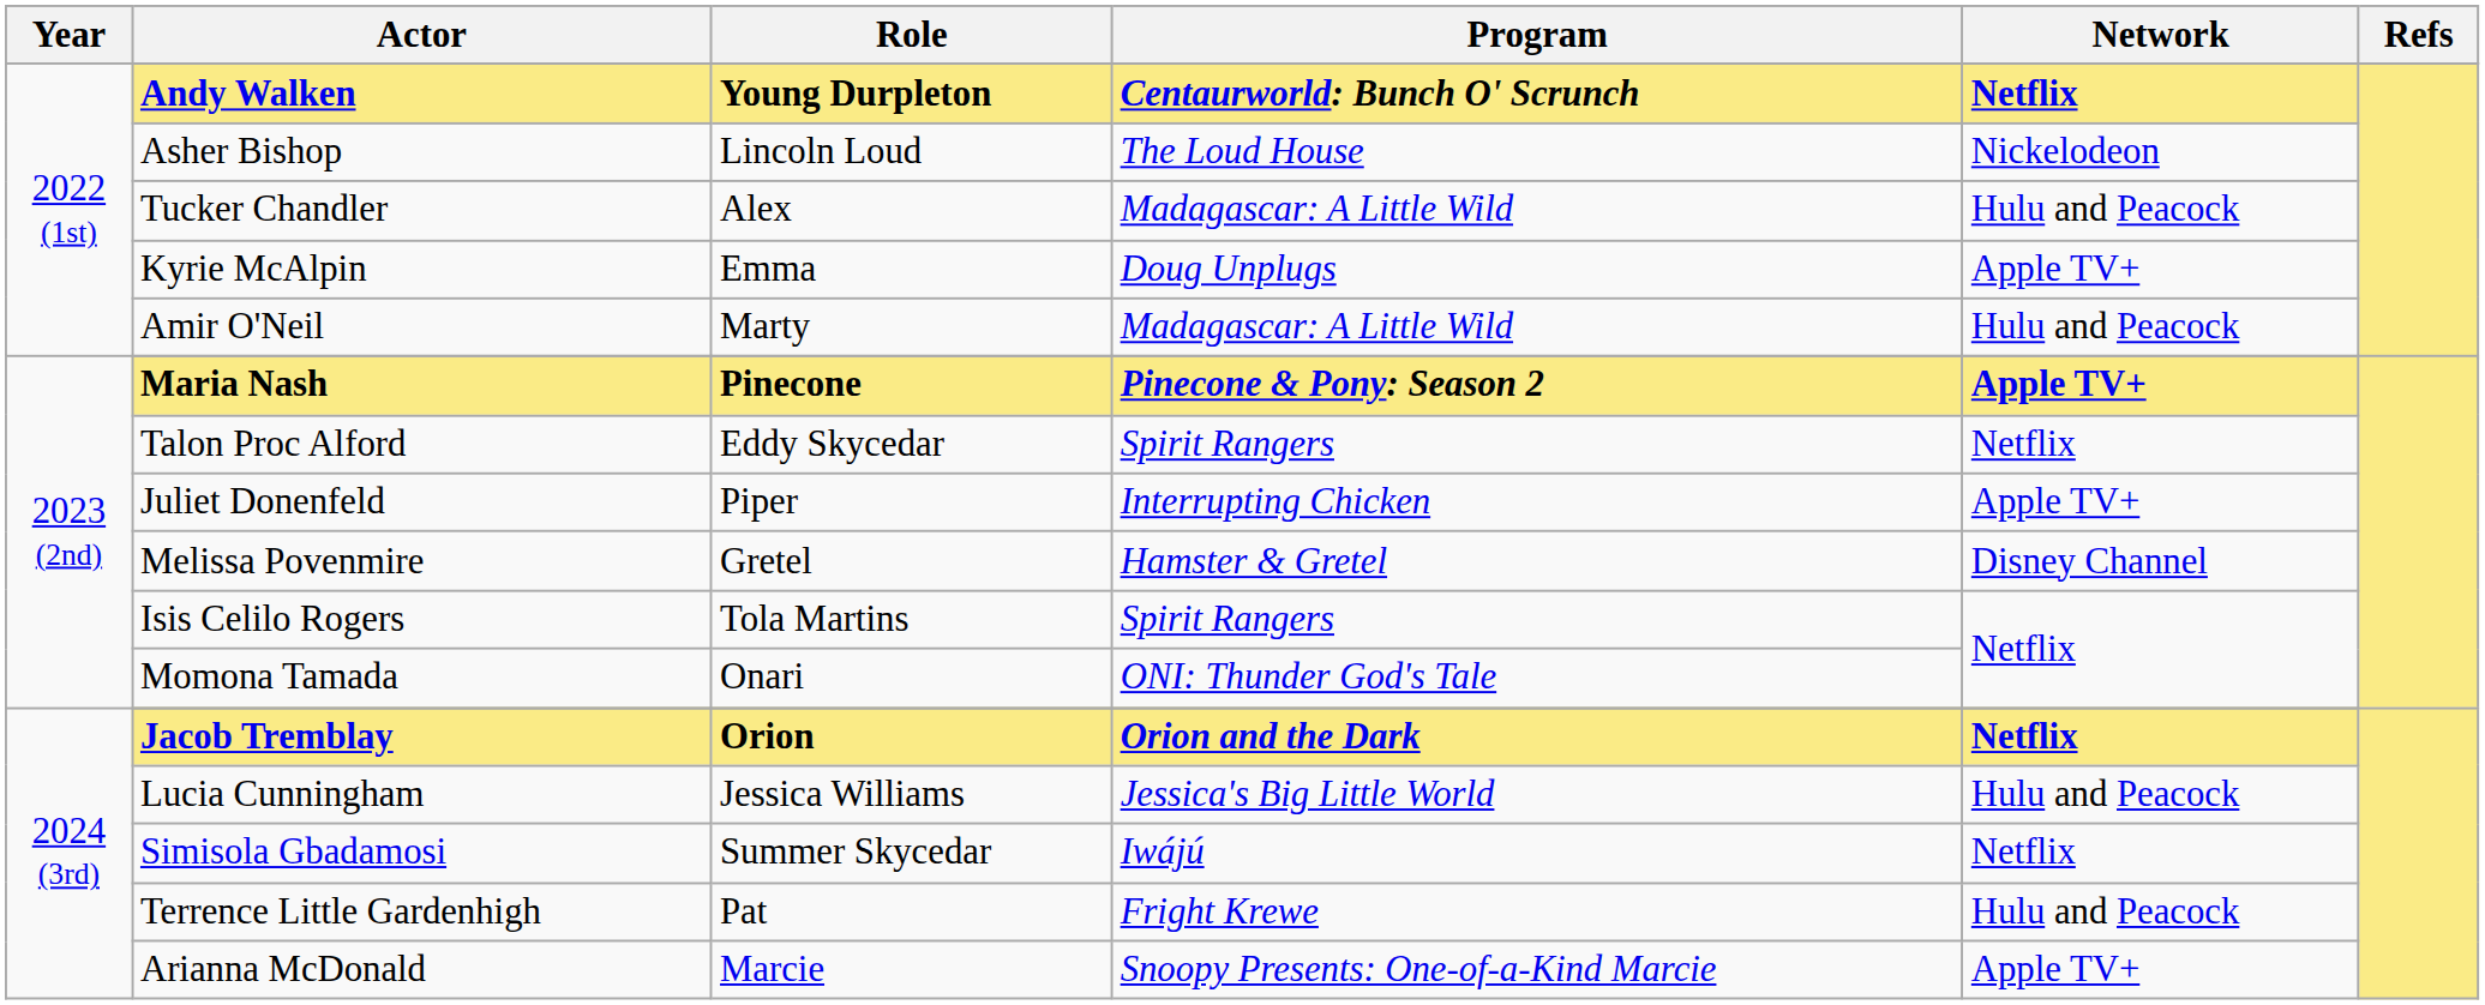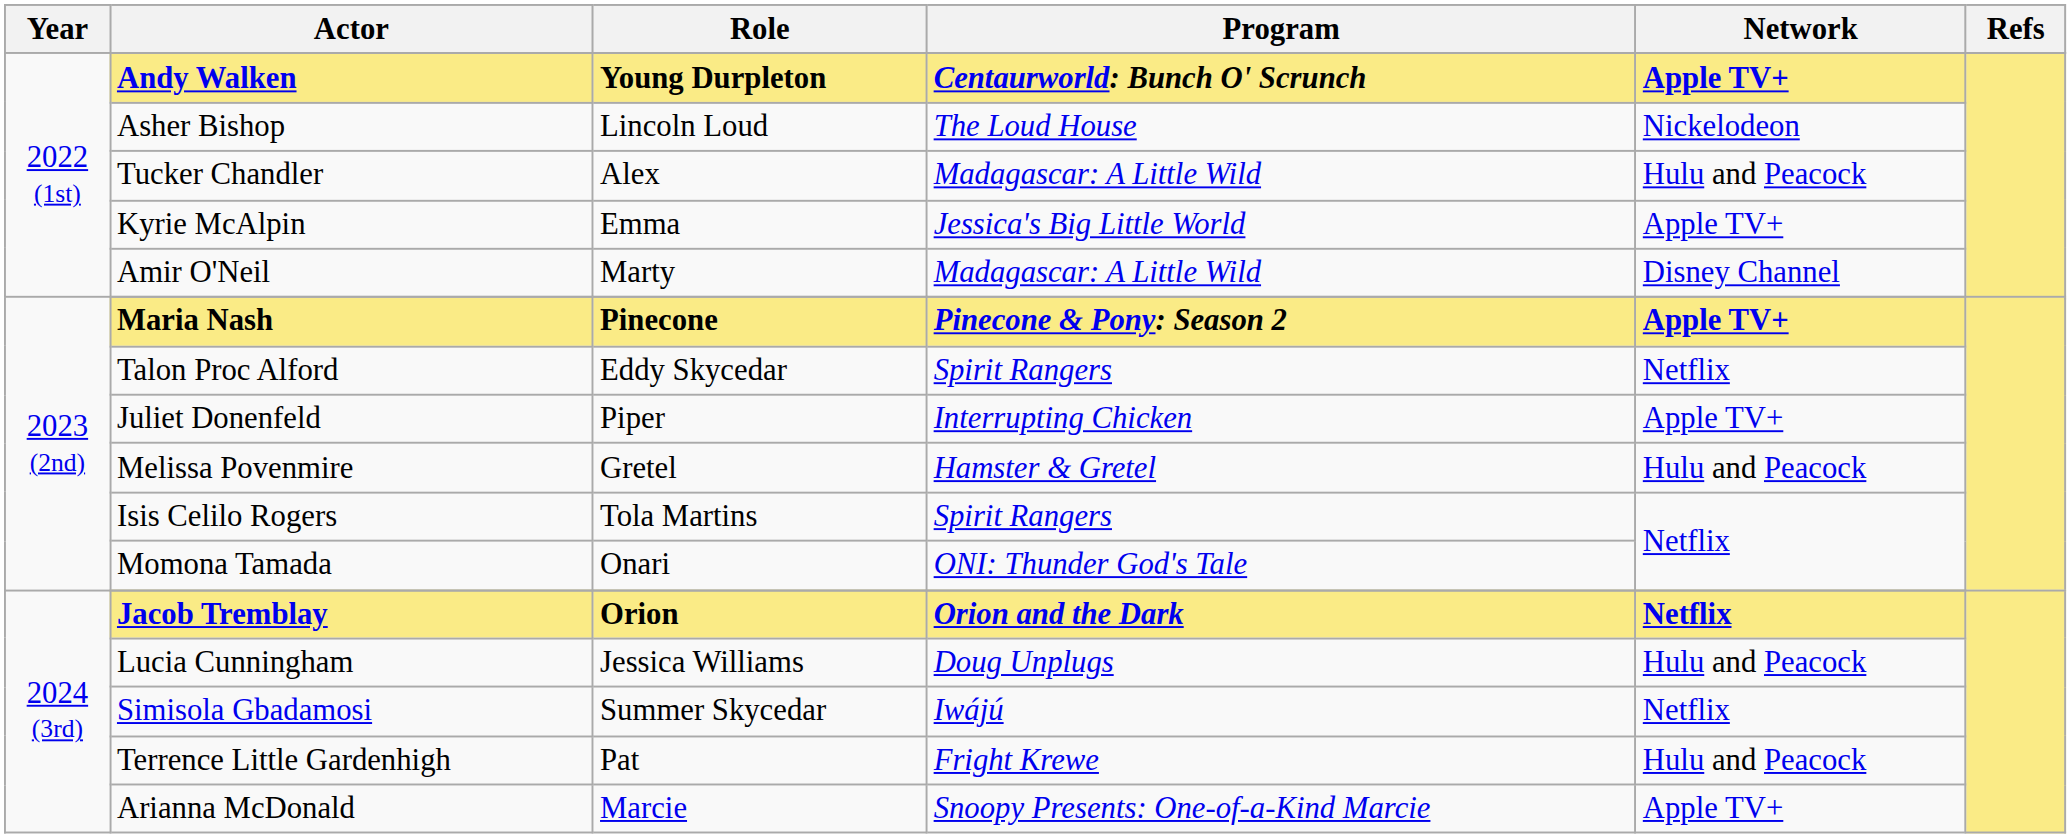 <table class="wikitable"  width="85%">
 <tr bgcolor="#bebebe">
 <th>Year</th>
 <th>Actor</th>
 <th>Role</th>
 <th>Program</th>
 <th>Network</th>
 <th>Refs</th>
 </tr>
 <tr>
 <td rowspan=6 style="text-align:center"><a href='#'>2022</a><br><small><a href='#'>(1st)</a></small></td>
 </tr>
 <tr style="background:#FAEB86">
 <td><strong><a href='#'>Andy Walken</a></strong></td>
 <td><strong>Young Durpleton</strong></td>
 <td><strong><em><a href='#'>Centaurworld</a>: Bunch O' Scrunch</em></strong></td>
-<td><strong><a href='#'>Netflix</a></strong></td>
+<td><strong><a href='#'>Apple TV+</a></strong></td>
 <td rowspan=6 style="text-align:center"></td>
 </tr>
 <tr>
 <td>Asher Bishop</td>
 <td>Lincoln Loud</td>
 <td><em><a href='#'>The Loud House</a></em></td>
 <td><a href='#'>Nickelodeon</a></td>
 </tr>
 <tr>
 <td>Tucker Chandler</td>
 <td>Alex</td>
 <td><em><a href='#'>Madagascar: A Little Wild</a></em></td>
 <td><a href='#'>Hulu</a> and <a href='#'>Peacock</a></td>
 </tr>
 <tr>
 <td>Kyrie McAlpin</td>
 <td>Emma</td>
-<td><em><a href='#'>Doug Unplugs</a></em></td>
+<td><em><a href='#'>Jessica's Big Little World</a></em></td>
 <td><a href='#'>Apple TV+</a></td>
 </tr>
 <tr>
 <td>Amir O'Neil</td>
 <td>Marty</td>
 <td><em><a href='#'>Madagascar: A Little Wild</a></em></td>
-<td><a href='#'>Hulu</a> and <a href='#'>Peacock</a></td>
+<td><a href='#'>Disney Channel</a></td>
 </tr>
 <tr>
 <td rowspan="7" style="text-align:center"><a href='#'>2023</a><br><small><a href='#'>(2nd)</a></small></td>
 </tr>
 <tr style="background:#FAEB86">
 <td><strong>Maria Nash</strong></td>
 <td><strong>Pinecone</strong></td>
 <td><strong><em><a href='#'>Pinecone & Pony</a>: Season 2</em></strong></td>
 <td><strong><a href='#'>Apple TV+</a></strong></td>
 <td rowspan="7" style="text-align:center"></td>
 </tr>
 <tr>
 <td>Talon Proc Alford</td>
 <td>Eddy Skycedar</td>
 <td><em><a href='#'>Spirit Rangers</a></em></td>
 <td><a href='#'>Netflix</a></td>
 </tr>
 <tr>
 <td>Juliet Donenfeld</td>
 <td>Piper</td>
 <td><em><a href='#'>Interrupting Chicken</a></em></td>
 <td><a href='#'>Apple TV+</a></td>
 </tr>
 <tr>
 <td>Melissa Povenmire</td>
 <td>Gretel</td>
 <td><em><a href='#'>Hamster & Gretel</a></em></td>
-<td><a href='#'>Disney Channel</a></td>
+<td><a href='#'>Hulu</a> and <a href='#'>Peacock</a></td>
 </tr>
 <tr>
 <td>Isis Celilo Rogers</td>
 <td>Tola Martins</td>
 <td><em><a href='#'>Spirit Rangers</a></em></td>
 <td rowspan="2"><a href='#'>Netflix</a></td>
 </tr>
 <tr>
 <td>Momona Tamada</td>
 <td>Onari</td>
 <td><a href='#'><em>ONI: Thunder God's Tale</em></a></td>
 </tr>
 <tr>
 <td rowspan="7" style="text-align:center"><a href='#'>2024</a><br><small><a href='#'>(3rd)</a></small></td>
 </tr>
 <tr style="background:#FAEB86">
 <td><strong><a href='#'>Jacob Tremblay</a></strong></td>
 <td><strong>Orion</strong></td>
 <td><strong><em><a href='#'>Orion and the Dark</a></em></strong></td>
 <td><strong><a href='#'>Netflix</a></strong></td>
 <td rowspan="6" style="text-align:center"></td>
 </tr>
 <tr>
 <td>Lucia Cunningham</td>
 <td>Jessica Williams</td>
-<td><em><a href='#'>Jessica's Big Little World</a></em></td>
+<td><em><a href='#'>Doug Unplugs</a></em></td>
 <td><a href='#'>Hulu</a> and <a href='#'>Peacock</a></td>
 </tr>
 <tr>
 <td><a href='#'>Simisola Gbadamosi</a></td>
 <td>Summer Skycedar</td>
 <td><em><a href='#'>Iwájú</a></em></td>
 <td><a href='#'>Netflix</a></td>
 </tr>
 <tr>
 <td>Terrence Little Gardenhigh</td>
 <td>Pat</td>
 <td><em><a href='#'>Fright Krewe</a></em></td>
 <td><a href='#'>Hulu</a> and <a href='#'>Peacock</a></td>
 </tr>
 <tr>
 <td>Arianna McDonald</td>
 <td><a href='#'>Marcie</a></td>
 <td><em><a href='#'>Snoopy Presents: One-of-a-Kind Marcie</a></em></td>
 <td><a href='#'>Apple TV+</a></td>
 </tr>
 </table>
